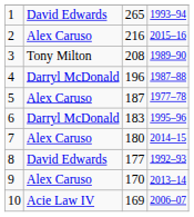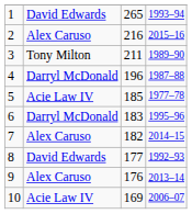 <table class="wikitable">
 <tr>
 </tr>
 <tr>
 <td>1</td>
 <td><a href='#'>David Edwards</a></td>
 <td>265</td>
 <td style="font-size:80%;"><a href='#'>1993–94</a></td>
 </tr>
 <tr>
 <td>2</td>
 <td><a href='#'>Alex Caruso</a></td>
 <td>216</td>
 <td style="font-size:80%;"><a href='#'>2015–16</a></td>
 </tr>
 <tr>
 <td>3</td>
 <td>Tony Milton</td>
-<td>208</td>
+<td>211</td>
 <td style="font-size:80%;"><a href='#'>1989–90</a></td>
 </tr>
 <tr>
 <td>4</td>
 <td><a href='#'>Darryl McDonald</a></td>
 <td>196</td>
 <td style="font-size:80%;"><a href='#'>1987–88</a></td>
 </tr>
 <tr>
 <td>5</td>
-<td><a href='#'>Alex Caruso</a></td>
-<td>187</td>
+<td><a href='#'>Acie Law IV</a></td>
+<td>185</td>
 <td style="font-size:80%;"><a href='#'>1977–78</a></td>
 </tr>
 <tr>
 <td>6</td>
 <td><a href='#'>Darryl McDonald</a></td>
 <td>183</td>
 <td style="font-size:80%;"><a href='#'>1995–96</a></td>
 </tr>
 <tr>
 <td>7</td>
 <td><a href='#'>Alex Caruso</a></td>
-<td>180</td>
+<td>182</td>
 <td style="font-size:80%;"><a href='#'>2014–15</a></td>
 </tr>
 <tr>
 <td>8</td>
 <td><a href='#'>David Edwards</a></td>
 <td>177</td>
 <td style="font-size:80%;"><a href='#'>1992–93</a></td>
 </tr>
 <tr>
 <td>9</td>
 <td><a href='#'>Alex Caruso</a></td>
-<td>170</td>
+<td>176</td>
 <td style="font-size:80%;"><a href='#'>2013–14</a></td>
 </tr>
 <tr>
 <td>10</td>
 <td><a href='#'>Acie Law IV</a></td>
 <td>169</td>
 <td style="font-size:80%;"><a href='#'>2006–07</a></td>
 </tr>
 </table>
